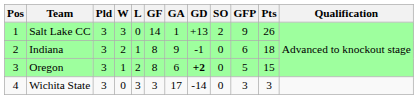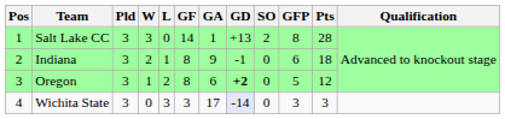 <table class="wikitable" style="text-align:center">
 <tr>
 <th>Pos</th>
 <th>Team</th>
 <th>Pld</th>
 <th>W</th>
 <th>L</th>
 <th>GF</th>
 <th>GA</th>
 <th>GD</th>
 <th>SO</th>
 <th>GFP</th>
 <th>Pts</th>
 <th>Qualification</th>
 </tr>
 <tr bgcolor="#9eff9e">
 <td>1</td>
 <td style="text-align:left">Salt Lake CC</td>
 <td>3</td>
 <td>3</td>
 <td>0</td>
 <td>14</td>
 <td>1</td>
 <td>+13</td>
 <td>2</td>
-<td>9</td>
-<td>26</td>
+<td>8</td>
+<td>28</td>
 <td rowspan="3">Advanced to knockout stage</td>
 </tr>
 <tr bgcolor="#9eff9e">
 <td>2</td>
 <td style="text-align:left">Indiana</td>
 <td>3</td>
 <td>2</td>
 <td>1</td>
 <td>8</td>
 <td>9</td>
 <td>-1</td>
 <td>0</td>
 <td>6</td>
 <td>18</td>
 </tr>
 <tr bgcolor="#9eff9e">
 <td>3</td>
 <td style="text-align:left">Oregon</td>
 <td>3</td>
 <td>1</td>
 <td>2</td>
 <td>8</td>
 <td>6</td>
 <td><strong>+2</strong></td>
 <td>0</td>
 <td>5</td>
-<td>15</td>
+<td>12</td>
 </tr>
 <tr>
 <td>4</td>
 <td style="text-align:left">Wichita State</td>
 <td>3</td>
 <td>0</td>
 <td>3</td>
 <td>3</td>
 <td>17</td>
-<td>-14</td>
+<td style="background: lavender;">-14</td>
 <td>0</td>
 <td>3</td>
 <td>3</td>
 <td></td>
 </tr>
 </table>
